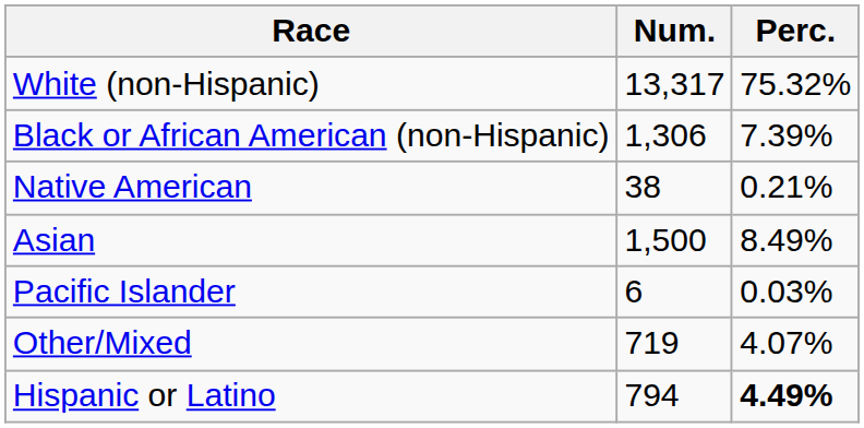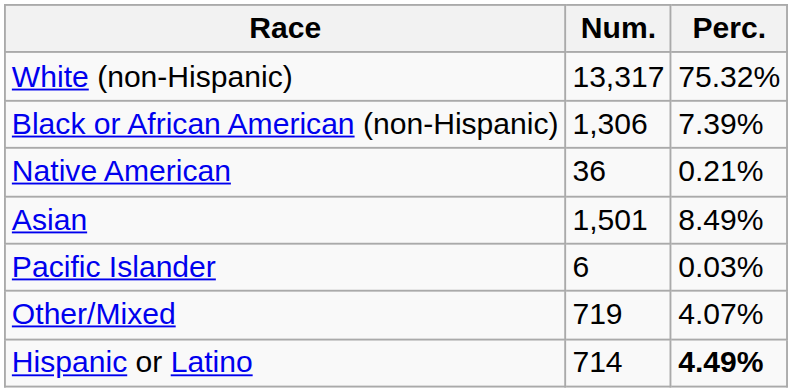 <table class="wikitable">
 <tr>
 <th>Race</th>
 <th>Num.</th>
 <th>Perc.</th>
 </tr>
 <tr>
 <td><a href='#'>White</a> (non-Hispanic)</td>
 <td>13,317</td>
 <td>75.32%</td>
 </tr>
 <tr>
 <td><a href='#'>Black or African American</a> (non-Hispanic)</td>
 <td>1,306</td>
 <td>7.39%</td>
 </tr>
 <tr>
 <td><a href='#'>Native American</a></td>
-<td>38</td>
+<td>36</td>
 <td>0.21%</td>
 </tr>
 <tr>
 <td><a href='#'>Asian</a></td>
-<td>1,500</td>
+<td>1,501</td>
 <td>8.49%</td>
 </tr>
 <tr>
 <td><a href='#'>Pacific Islander</a></td>
 <td>6</td>
 <td>0.03%</td>
 </tr>
 <tr>
 <td><a href='#'>Other/Mixed</a></td>
 <td>719</td>
 <td>4.07%</td>
 </tr>
 <tr>
 <td><a href='#'>Hispanic</a> or <a href='#'>Latino</a></td>
-<td>794</td>
+<td>714</td>
 <td><strong>4.49%</strong></td>
 </tr>
 </table>
